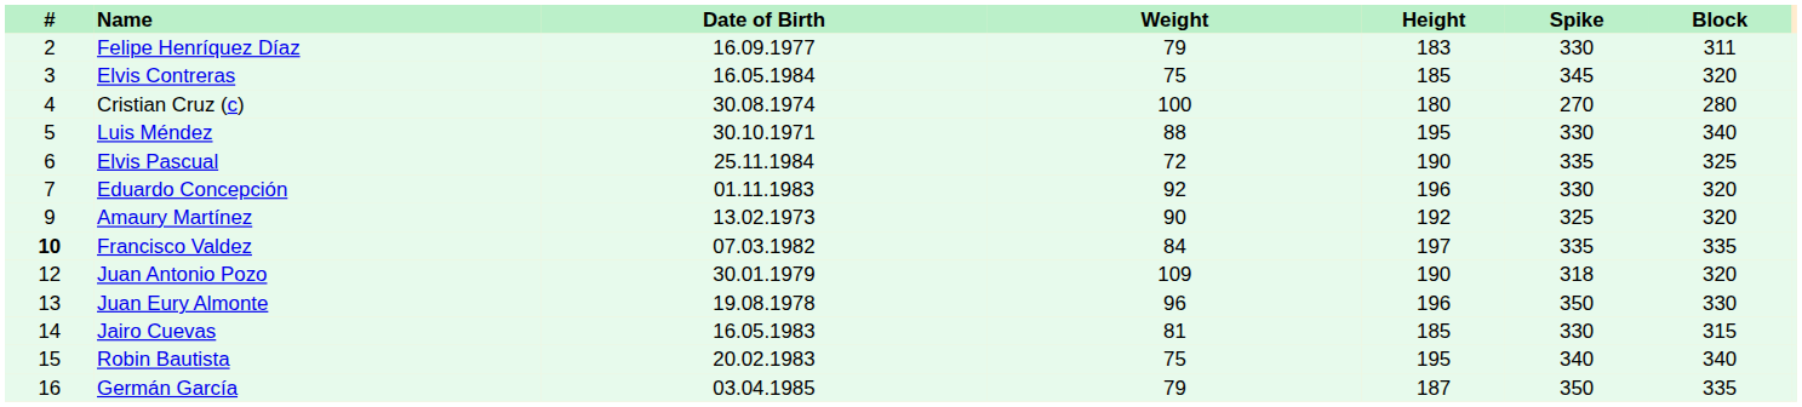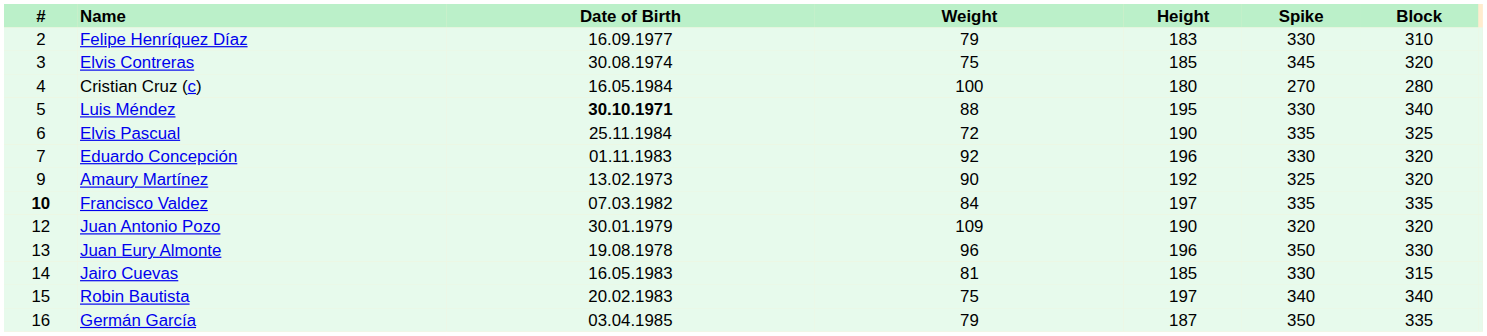 <table border=0 cellpadding=2 cellspacing=0  |- bgcolor=#FFECCE style="text-align:center; font-size:90%;" width=100%>
 <tr bgcolor=#BBF0C9>
 <th width=5%>#</th>
 <th width=25% align=left>Name</th>
 <th width=25%>Date of Birth</th>
 <th width=21%>Weight</th>
 <th width=8%>Height</th>
 <th width=8%>Spike</th>
 <th width=8%>Block</th>
 </tr>
 <tr bgcolor=#E7FAEC>
 <td>2</td>
 <td align=left><a href='#'>Felipe Henríquez Díaz</a></td>
 <td>16.09.1977</td>
 <td>79</td>
 <td>183</td>
 <td>330</td>
-<td>311</td>
+<td>310</td>
 <td></td>
 </tr>
 <tr bgcolor=#E7FAEC>
 <td>3</td>
 <td align=left><a href='#'>Elvis Contreras</a></td>
-<td>16.05.1984</td>
+<td>30.08.1974</td>
 <td>75</td>
 <td>185</td>
 <td>345</td>
 <td>320</td>
 <td></td>
 </tr>
 <tr bgcolor=#E7FAEC>
 <td>4</td>
 <td align=left>Cristian Cruz (<a href='#'>c</a>)</td>
-<td>30.08.1974</td>
+<td>16.05.1984</td>
 <td>100</td>
 <td>180</td>
 <td>270</td>
 <td>280</td>
 <td></td>
 </tr>
 <tr bgcolor=#E7FAEC>
 <td>5</td>
 <td align=left><a href='#'>Luis Méndez</a></td>
-<td>30.10.1971</td>
+<td><strong>30.10.1971</strong></td>
 <td>88</td>
 <td>195</td>
 <td>330</td>
 <td>340</td>
 <td></td>
 </tr>
 <tr bgcolor=#E7FAEC>
 <td>6</td>
 <td align=left><a href='#'>Elvis Pascual</a></td>
 <td>25.11.1984</td>
 <td>72</td>
 <td>190</td>
 <td>335</td>
 <td>325</td>
 <td></td>
 </tr>
 <tr bgcolor=#E7FAEC>
 <td>7</td>
 <td align=left><a href='#'>Eduardo Concepción</a></td>
 <td>01.11.1983</td>
 <td>92</td>
 <td>196</td>
 <td>330</td>
 <td>320</td>
 <td></td>
 </tr>
 <tr bgcolor=#E7FAEC>
 <td>9</td>
 <td align=left><a href='#'>Amaury Martínez</a></td>
 <td>13.02.1973</td>
 <td>90</td>
 <td>192</td>
 <td>325</td>
 <td>320</td>
 <td></td>
 </tr>
 <tr bgcolor=#E7FAEC>
 <td><strong>10</strong></td>
 <td align=left><a href='#'>Francisco Valdez</a></td>
 <td>07.03.1982</td>
 <td>84</td>
 <td>197</td>
 <td>335</td>
 <td>335</td>
 <td></td>
 </tr>
 <tr bgcolor=#E7FAEC>
 <td>12</td>
 <td align=left><a href='#'>Juan Antonio Pozo</a></td>
 <td>30.01.1979</td>
 <td>109</td>
 <td>190</td>
-<td>318</td>
+<td>320</td>
 <td>320</td>
 <td></td>
 </tr>
 <tr bgcolor=#E7FAEC>
 <td>13</td>
 <td align=left><a href='#'>Juan Eury Almonte</a></td>
 <td>19.08.1978</td>
 <td>96</td>
 <td>196</td>
 <td>350</td>
 <td>330</td>
 <td></td>
 </tr>
 <tr bgcolor=#E7FAEC>
 <td>14</td>
 <td align=left><a href='#'>Jairo Cuevas</a></td>
 <td>16.05.1983</td>
 <td>81</td>
 <td>185</td>
 <td>330</td>
 <td>315</td>
 <td></td>
 </tr>
 <tr bgcolor=#E7FAEC>
 <td>15</td>
 <td align=left><a href='#'>Robin Bautista</a></td>
 <td>20.02.1983</td>
 <td>75</td>
-<td>195</td>
+<td>197</td>
 <td>340</td>
 <td>340</td>
 <td></td>
 </tr>
 <tr bgcolor=#E7FAEC>
 <td>16</td>
 <td align=left><a href='#'>Germán García</a></td>
 <td>03.04.1985</td>
 <td>79</td>
 <td>187</td>
 <td>350</td>
 <td>335</td>
 <td></td>
 </tr>
 </table>
